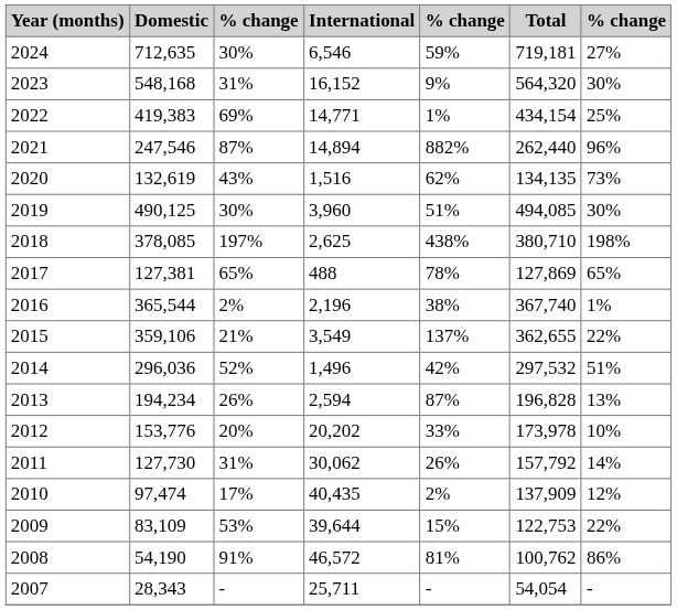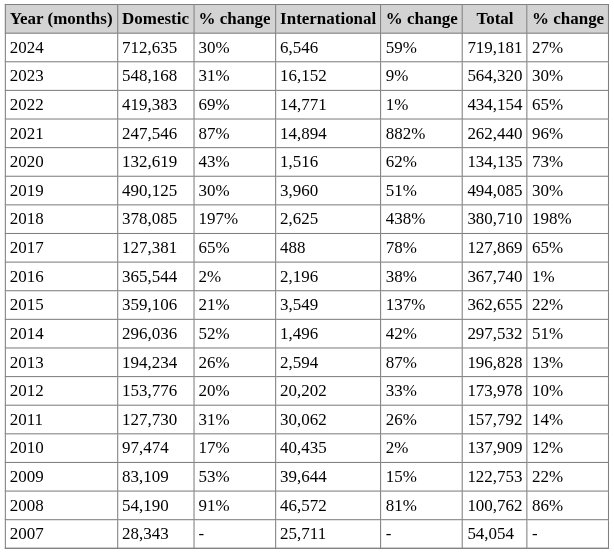 <table class="toccolours" border="1" cellpadding="4" style="margin:1em auto; border-collapse:collapse">
 <tr bgcolor=lightgrey>
 <th>Year (months)</th>
 <th>Domestic</th>
 <th>% change</th>
 <th>International</th>
 <th>% change</th>
 <th>Total</th>
 <th>% change</th>
 </tr>
 <tr>
 <td>2024</td>
 <td>712,635</td>
 <td> 30%</td>
 <td>6,546</td>
 <td> 59%</td>
 <td>719,181</td>
 <td> 27%</td>
 </tr>
 <tr>
 <td>2023</td>
 <td>548,168</td>
 <td> 31%</td>
 <td>16,152</td>
 <td> 9%</td>
 <td>564,320</td>
 <td> 30%</td>
 </tr>
 <tr>
 <td>2022</td>
 <td>419,383</td>
 <td> 69%</td>
 <td>14,771</td>
 <td> 1%</td>
 <td>434,154</td>
-<td> 25%</td>
+<td> 65%</td>
 </tr>
 <tr>
 <td>2021</td>
 <td>247,546</td>
 <td> 87%</td>
 <td>14,894</td>
 <td> 882%</td>
 <td>262,440</td>
 <td> 96%</td>
 </tr>
 <tr>
 <td>2020</td>
 <td>132,619</td>
 <td> 43%</td>
 <td>1,516</td>
 <td> 62%</td>
 <td>134,135</td>
 <td> 73%</td>
 </tr>
 <tr>
 <td>2019</td>
 <td>490,125</td>
 <td> 30%</td>
 <td>3,960</td>
 <td> 51%</td>
 <td>494,085</td>
 <td> 30%</td>
 </tr>
 <tr>
 <td>2018</td>
 <td>378,085</td>
 <td> 197%</td>
 <td>2,625</td>
 <td> 438%</td>
 <td>380,710</td>
 <td> 198%</td>
 </tr>
 <tr>
 <td>2017</td>
 <td>127,381</td>
 <td> 65%</td>
 <td>488</td>
 <td> 78%</td>
 <td>127,869</td>
 <td> 65%</td>
 </tr>
 <tr>
 <td>2016</td>
 <td>365,544</td>
 <td> 2%</td>
 <td>2,196</td>
 <td> 38%</td>
 <td>367,740</td>
 <td> 1%</td>
 </tr>
 <tr>
 <td>2015</td>
 <td>359,106</td>
 <td> 21%</td>
 <td>3,549</td>
 <td> 137%</td>
 <td>362,655</td>
 <td> 22%</td>
 </tr>
 <tr>
 <td>2014</td>
 <td>296,036</td>
 <td> 52%</td>
 <td>1,496</td>
 <td> 42%</td>
 <td>297,532</td>
 <td> 51%</td>
 </tr>
 <tr>
 <td>2013</td>
 <td>194,234</td>
 <td> 26%</td>
 <td>2,594</td>
 <td> 87%</td>
 <td>196,828</td>
 <td> 13%</td>
 </tr>
 <tr>
 <td>2012</td>
 <td>153,776</td>
 <td> 20%</td>
 <td>20,202</td>
 <td> 33%</td>
 <td>173,978</td>
 <td> 10%</td>
 </tr>
 <tr>
 <td>2011</td>
 <td>127,730</td>
 <td> 31%</td>
 <td>30,062</td>
 <td> 26%</td>
 <td>157,792</td>
 <td> 14%</td>
 </tr>
 <tr>
 <td>2010</td>
 <td>97,474</td>
 <td> 17%</td>
 <td>40,435</td>
 <td> 2%</td>
 <td>137,909</td>
 <td> 12%</td>
 </tr>
 <tr>
 <td>2009</td>
 <td>83,109</td>
 <td> 53%</td>
 <td>39,644</td>
 <td> 15%</td>
 <td>122,753</td>
 <td> 22%</td>
 </tr>
 <tr>
 <td>2008</td>
 <td>54,190</td>
 <td> 91%</td>
 <td>46,572</td>
 <td> 81%</td>
 <td>100,762</td>
 <td> 86%</td>
 </tr>
 <tr>
 <td>2007</td>
 <td>28,343</td>
 <td>-</td>
 <td>25,711</td>
 <td>-</td>
 <td>54,054</td>
 <td>-</td>
 </tr>
 <tr>
 </tr>
 </table>
